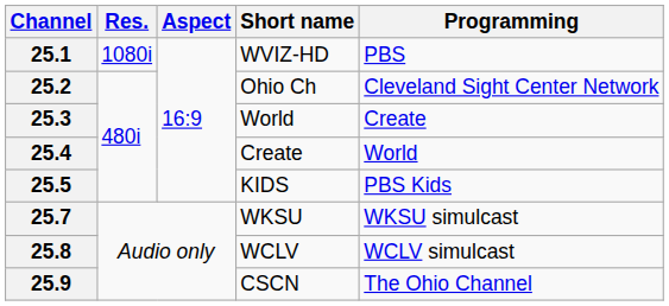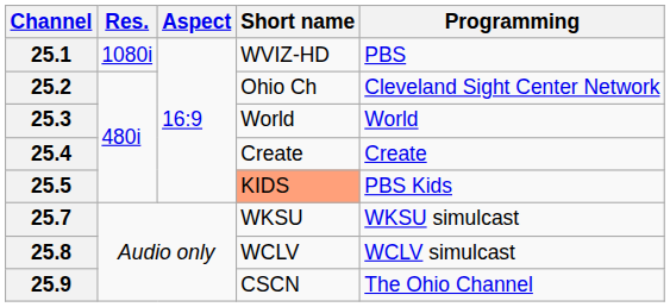 <table class="wikitable">
 <tr>
 <th scope = "col"><a href='#'>Channel</a></th>
 <th scope = "col"><a href='#'>Res.</a></th>
 <th scope = "col"><a href='#'>Aspect</a></th>
 <th scope = "col">Short name</th>
 <th scope = "col">Programming</th>
 </tr>
 <tr>
 <th scope = "row">25.1</th>
 <td><a href='#'>1080i</a></td>
 <td rowspan="5"><a href='#'>16:9</a></td>
 <td>WVIZ-HD</td>
 <td><a href='#'>PBS</a></td>
 </tr>
 <tr>
 <th scope = "row">25.2</th>
 <td rowspan="4"><a href='#'>480i</a></td>
 <td>Ohio Ch</td>
 <td><a href='#'>Cleveland Sight Center Network</a></td>
 </tr>
 <tr>
 <th scope = "row">25.3</th>
 <td>World</td>
-<td><a href='#'>Create</a></td>
+<td><a href='#'>World</a></td>
 </tr>
 <tr>
 <th scope = "row">25.4</th>
 <td>Create</td>
-<td><a href='#'>World</a></td>
+<td><a href='#'>Create</a></td>
 </tr>
 <tr>
 <th scope = "row">25.5</th>
-<td>KIDS</td>
+<td style="background: lightsalmon;">KIDS</td>
 <td><a href='#'>PBS Kids</a></td>
 </tr>
 <tr>
 <th scope = "row">25.7</th>
 <td colspan="2" rowspan="3" style="text-align: center;"><em>Audio only</em></td>
 <td>WKSU</td>
 <td><a href='#'>WKSU</a> simulcast</td>
 </tr>
 <tr>
 <th scope = "row">25.8</th>
 <td>WCLV</td>
 <td><a href='#'>WCLV</a> simulcast</td>
 </tr>
 <tr>
 <th scope = "row">25.9</th>
 <td>CSCN</td>
 <td><a href='#'>The Ohio Channel</a></td>
 </tr>
 </table>
